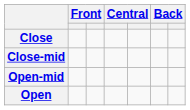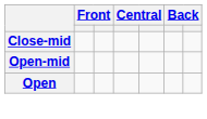 <table class="wikitable" style="text-align:center;">
 <tr>
 <th rowspan="2"></th>
 <th colspan="2"><a href='#'>Front</a></th>
 <th colspan="2"><a href='#'>Central</a></th>
 <th colspan="2"><a href='#'>Back</a></th>
 </tr>
 <tr>
 <th></th>
 <th></th>
 <th></th>
 <th></th>
 <th></th>
 <th></th>
-</tr>
-<tr>
-<th><a href='#'>Close</a></th>
-<td></td>
-<td></td>
-<td></td>
-<td></td>
-<td></td>
-<td></td>
 </tr>
 <tr>
 <th><a href='#'>Close-mid</a></th>
 <td></td>
 <td></td>
 <td></td>
 <td></td>
 <td></td>
 <td></td>
 </tr>
 <tr>
 <th><a href='#'>Open-mid</a></th>
 <td></td>
 <td></td>
 <td></td>
 <td></td>
 <td></td>
 <td></td>
 </tr>
 <tr>
 <th><a href='#'>Open</a></th>
 <td></td>
 <td></td>
 <td></td>
 <td></td>
 <td></td>
 <td></td>
 </tr>
 </table>
